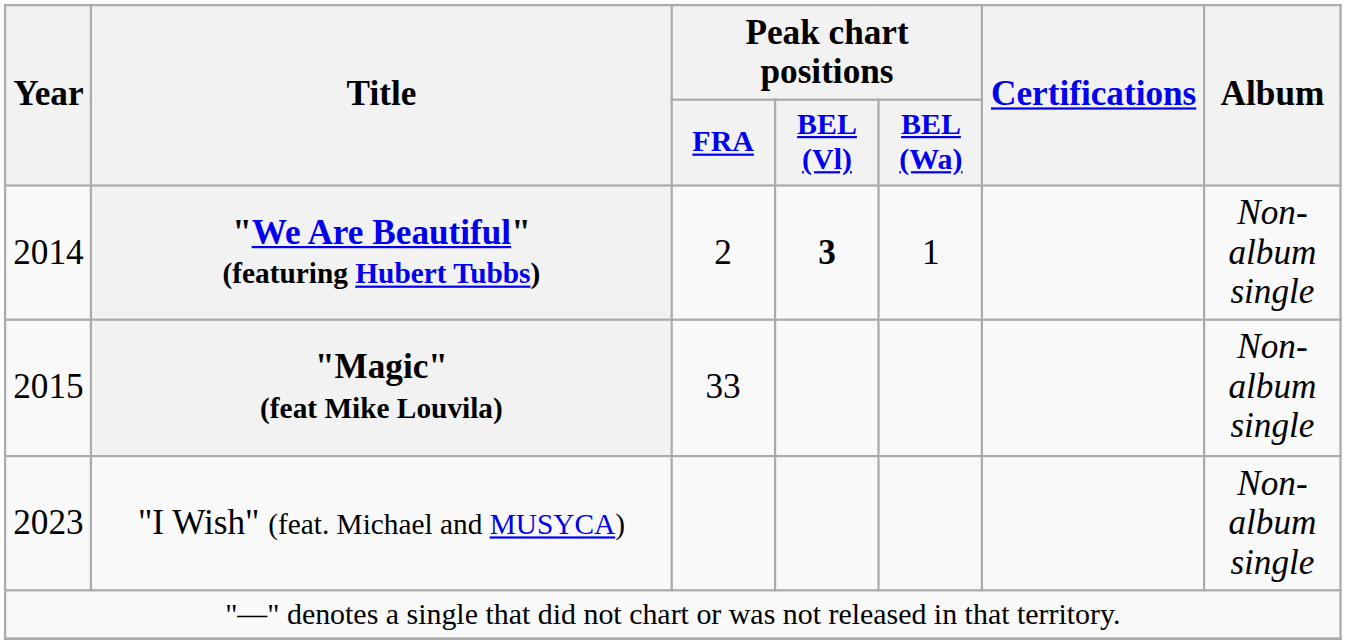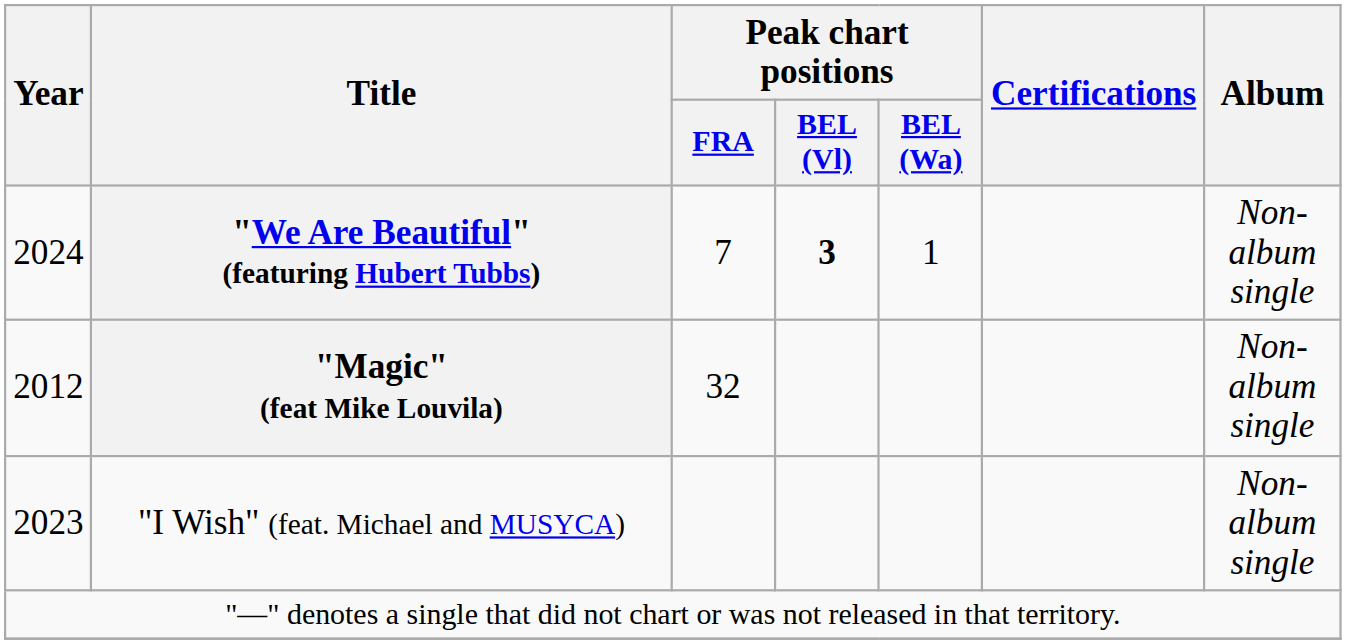 <table class="wikitable plainrowheaders" style="text-align:center;">
 <tr>
 <th scope="col" rowspan="2">Year</th>
 <th scope="col" rowspan="2" style="width:16em;">Title</th>
 <th scope="col" colspan="3">Peak chart positions</th>
 <th scope="col" rowspan="2"><a href='#'>Certifications</a></th>
 <th scope="col" rowspan="2">Album</th>
 </tr>
 <tr>
 <th scope="col" style="width:3em;font-size:85%;"><a href='#'>FRA</a><br></th>
 <th scope="col" style="width:3em;font-size:85%;"><a href='#'>BEL<br>(Vl)</a><br></th>
 <th scope="col" style="width:3em;font-size:85%;"><a href='#'>BEL<br>(Wa)</a><br></th>
 </tr>
 <tr>
-<td>2014</td>
+<td>2024</td>
 <th scope="row">"<a href='#'>We Are Beautiful</a>" <br><small>(featuring <a href='#'>Hubert Tubbs</a>)</small></th>
-<td>2</td>
+<td>7</td>
 <td><strong>3</strong></td>
 <td>1</td>
 <td></td>
 <td rowspan="1"><em>Non-album single</em></td>
 </tr>
 <tr>
-<td>2015</td>
+<td>2012</td>
 <th scope="row">"Magic" <br><small>(feat Mike Louvila)</small></th>
-<td>33</td>
+<td>32</td>
 <td></td>
 <td></td>
 <td></td>
 <td rowspan="1"><em>Non-album single</em></td>
 </tr>
 <tr>
 <td>2023</td>
 <td>"I Wish" <small>(feat. Michael and <a href='#'>MUSYCA</a>)</small></td>
 <td></td>
 <td></td>
 <td></td>
 <td></td>
 <td rowspan="1"><em>Non-album single</em></td>
 </tr>
 <tr>
 <td colspan="10" style="font-size:85%">"—" denotes a single that did not chart or was not released in that territory.</td>
 </tr>
 <tr>
 </tr>
 </table>
